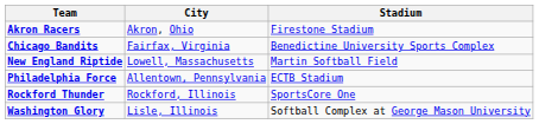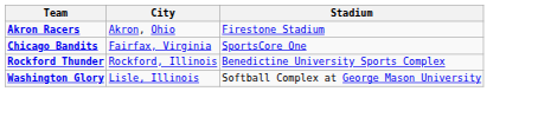 <table class="wikitable">
 <tr>
 <th>Team</th>
 <th>City</th>
 <th>Stadium</th>
 </tr>
 <tr>
 <td><strong><a href='#'>Akron Racers</a></strong></td>
 <td><a href='#'>Akron</a>, <a href='#'>Ohio</a></td>
 <td><a href='#'>Firestone Stadium</a></td>
 </tr>
 <tr>
 <td><strong><a href='#'>Chicago Bandits</a></strong></td>
 <td><a href='#'>Fairfax, Virginia</a></td>
-<td><a href='#'>Benedictine University Sports Complex</a></td>
-</tr>
-<tr>
-<td><strong><a href='#'>New England Riptide</a></strong></td>
-<td><a href='#'>Lowell, Massachusetts</a></td>
-<td><a href='#'>Martin Softball Field</a></td>
-</tr>
-<tr>
-<td><strong><a href='#'>Philadelphia Force</a></strong></td>
-<td><a href='#'>Allentown, Pennsylvania</a></td>
-<td><a href='#'>ECTB Stadium</a></td>
+<td><a href='#'>SportsCore One</a></td>
 </tr>
 <tr>
 <td><strong><a href='#'>Rockford Thunder</a></strong></td>
 <td><a href='#'>Rockford, Illinois</a></td>
-<td><a href='#'>SportsCore One</a></td>
+<td><a href='#'>Benedictine University Sports Complex</a></td>
 </tr>
 <tr>
 <td><strong><a href='#'>Washington Glory</a></strong></td>
 <td><a href='#'>Lisle, Illinois</a></td>
 <td>Softball Complex at <a href='#'>George Mason University</a></td>
 </tr>
 </table>
